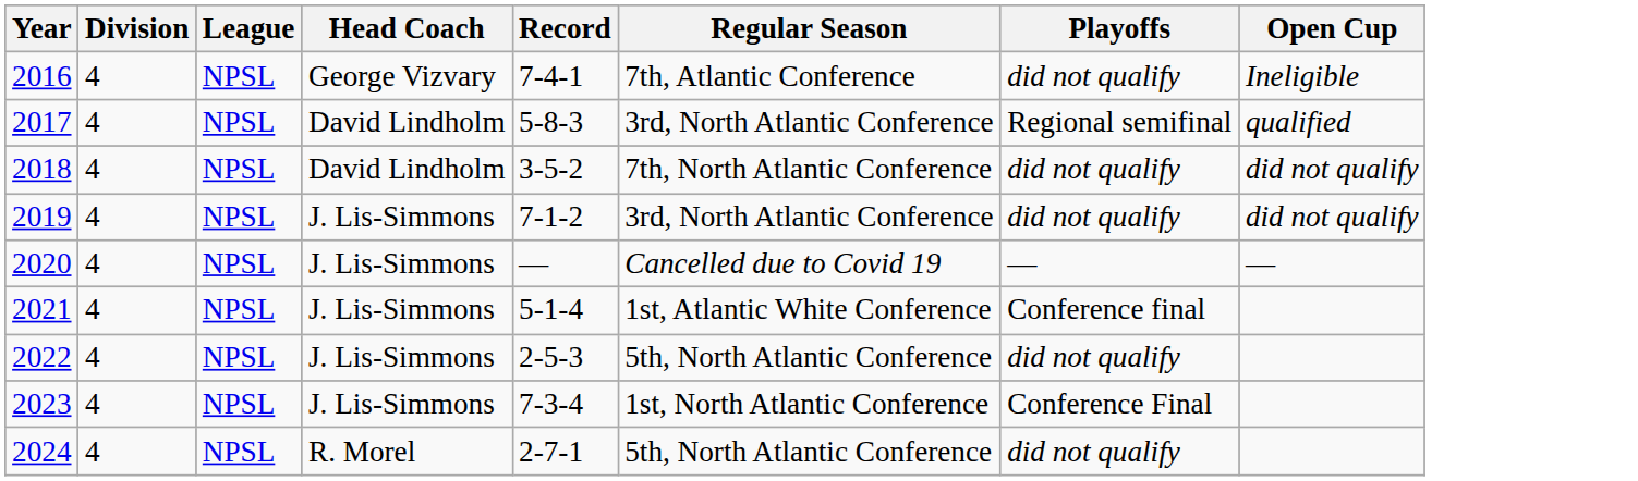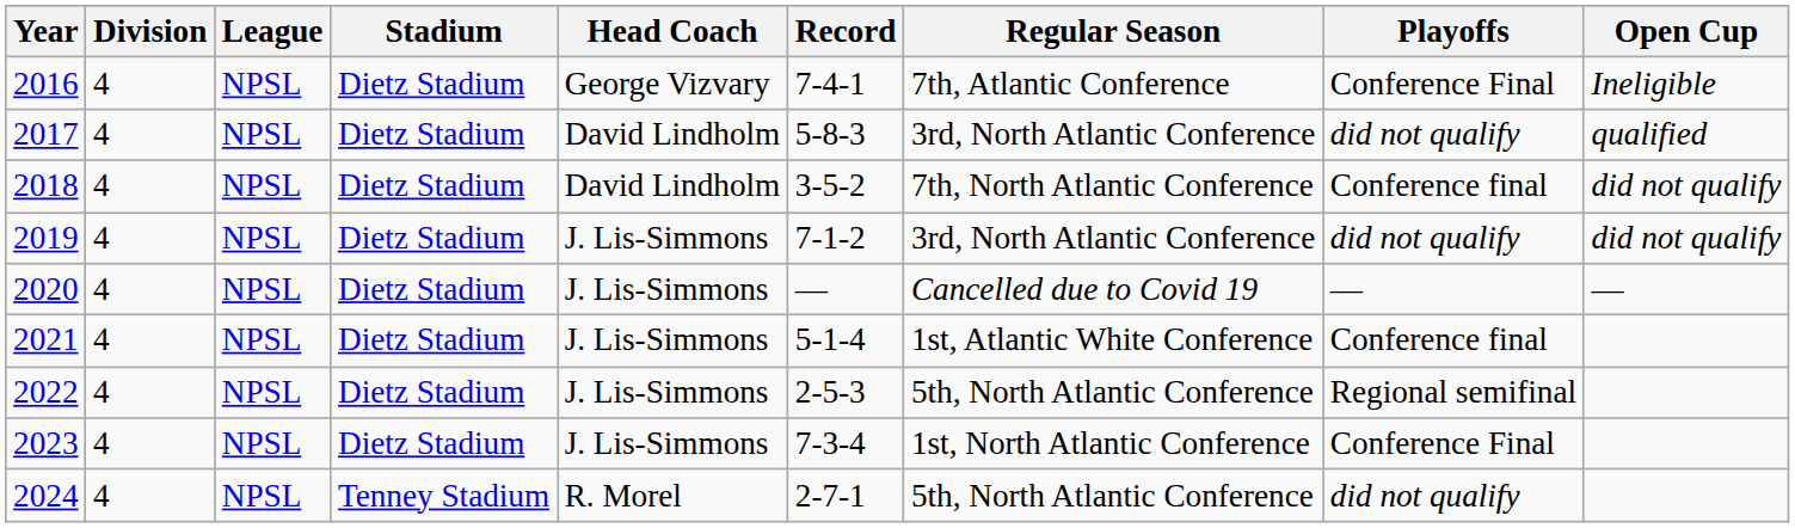 <table class="wikitable">
 <tr>
 <th>Year</th>
 <th>Division</th>
 <th>League</th>
+<th>Stadium</th>
 <th>Head Coach</th>
 <th>Record</th>
 <th>Regular Season</th>
 <th>Playoffs</th>
 <th>Open Cup</th>
 </tr>
 <tr>
 <td><a href='#'>2016</a></td>
 <td>4</td>
 <td><a href='#'>NPSL</a></td>
+<td><a href='#'>Dietz Stadium</a></td>
 <td>George Vizvary</td>
 <td>7-4-1</td>
 <td>7th, Atlantic Conference</td>
-<td><em>did not qualify</em></td>
+<td>Conference Final</td>
 <td><em>Ineligible</em></td>
 </tr>
 <tr>
 <td><a href='#'>2017</a></td>
 <td>4</td>
 <td><a href='#'>NPSL</a></td>
+<td><a href='#'>Dietz Stadium</a></td>
 <td>David Lindholm</td>
 <td>5-8-3</td>
 <td>3rd, North Atlantic Conference</td>
-<td>Regional semifinal</td>
+<td><em>did not qualify</em></td>
 <td><em>qualified</em></td>
 </tr>
 <tr>
 <td><a href='#'>2018</a></td>
 <td>4</td>
 <td><a href='#'>NPSL</a></td>
+<td><a href='#'>Dietz Stadium</a></td>
 <td>David Lindholm</td>
 <td>3-5-2</td>
 <td>7th, North Atlantic Conference</td>
-<td><em>did not qualify</em></td>
+<td>Conference final</td>
 <td><em>did not qualify</em></td>
 </tr>
 <tr>
 <td><a href='#'>2019</a></td>
 <td>4</td>
 <td><a href='#'>NPSL</a></td>
+<td><a href='#'>Dietz Stadium</a></td>
 <td>J. Lis-Simmons</td>
 <td>7-1-2</td>
 <td>3rd, North Atlantic Conference</td>
 <td><em>did not qualify</em></td>
 <td><em>did not qualify</em></td>
 </tr>
 <tr>
 <td><a href='#'>2020</a></td>
 <td>4</td>
 <td><a href='#'>NPSL</a></td>
+<td><a href='#'>Dietz Stadium</a></td>
 <td>J. Lis-Simmons</td>
 <td>—</td>
 <td><em>Cancelled due to Covid 19</em></td>
 <td>—</td>
 <td>—</td>
 </tr>
 <tr>
 <td><a href='#'>2021</a></td>
 <td>4</td>
 <td><a href='#'>NPSL</a></td>
+<td><a href='#'>Dietz Stadium</a></td>
 <td>J. Lis-Simmons</td>
 <td>5-1-4</td>
 <td>1st, Atlantic White Conference</td>
 <td>Conference final</td>
 <td></td>
 </tr>
 <tr>
 <td><a href='#'>2022</a></td>
 <td>4</td>
 <td><a href='#'>NPSL</a></td>
+<td><a href='#'>Dietz Stadium</a></td>
 <td>J. Lis-Simmons</td>
 <td>2-5-3</td>
 <td>5th, North Atlantic Conference</td>
-<td><em>did not qualify</em></td>
+<td>Regional semifinal</td>
 <td></td>
 </tr>
 <tr>
 <td><a href='#'>2023</a></td>
 <td>4</td>
 <td><a href='#'>NPSL</a></td>
+<td><a href='#'>Dietz Stadium</a></td>
 <td>J. Lis-Simmons</td>
 <td>7-3-4</td>
 <td>1st, North Atlantic Conference</td>
 <td>Conference Final</td>
 <td></td>
 </tr>
 <tr>
 <td><a href='#'>2024</a></td>
 <td>4</td>
 <td><a href='#'>NPSL</a></td>
+<td><a href='#'>Tenney Stadium</a></td>
 <td>R. Morel</td>
 <td>2-7-1</td>
 <td>5th, North Atlantic Conference</td>
 <td><em>did not qualify</em></td>
 <td></td>
 </tr>
 </table>
